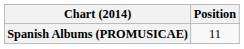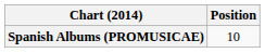 <table class="wikitable sortable plainrowheaders" style="text-align:center">
 <tr>
 <th scope="col">Chart (2014)</th>
 <th scope="col">Position</th>
 </tr>
 <tr>
 <th scope="row">Spanish Albums (PROMUSICAE)</th>
-<td style="text-align:center;">11</td>
+<td style="text-align:center;">10</td>
 </tr>
 </table>
